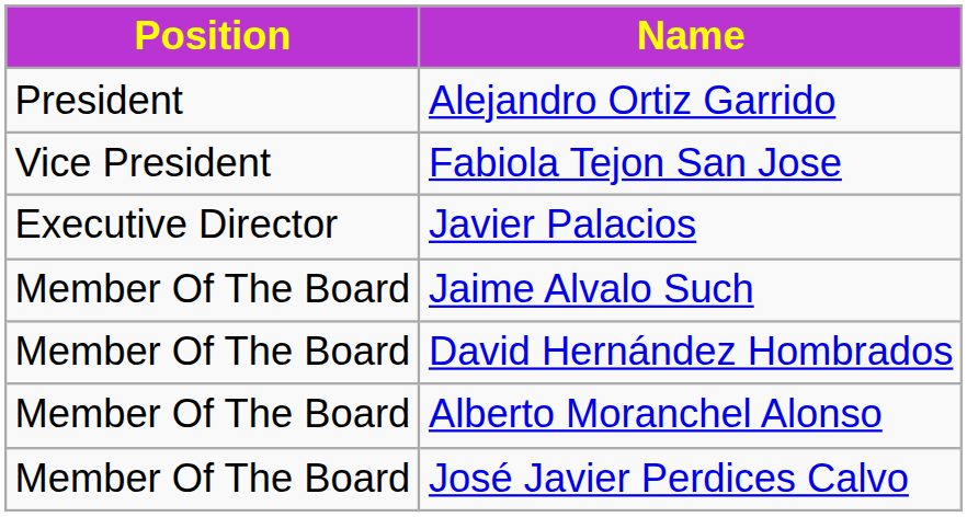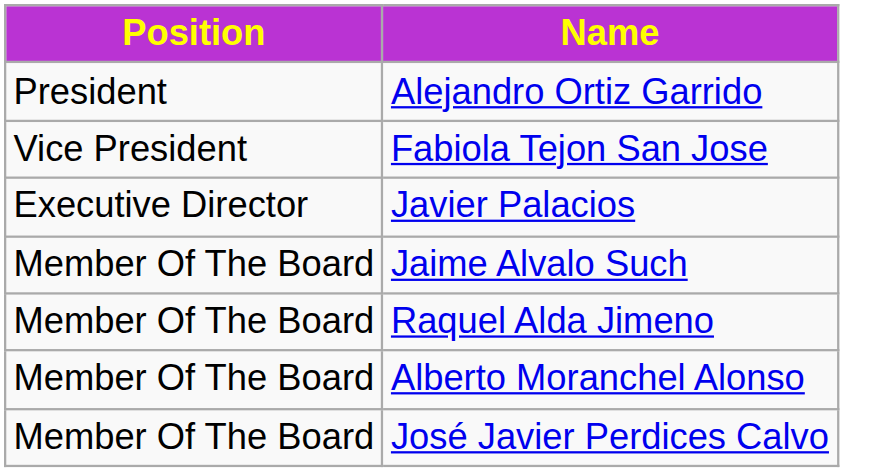 <table class="wikitable">
 <tr>
 <th style="color:#FFFF00; background:#BA33D3">Position</th>
 <th style="color:#FFFF00; background:#BA33D3">Name</th>
 </tr>
 <tr>
 <td>President</td>
 <td> <a href='#'>Alejandro Ortiz Garrido</a></td>
 </tr>
 <tr>
 <td>Vice President</td>
 <td> <a href='#'>Fabiola Tejon San Jose</a></td>
 </tr>
 <tr>
 <td>Executive Director</td>
 <td> <a href='#'>Javier Palacios</a></td>
 </tr>
 <tr>
 <td>Member Of The Board</td>
 <td> <a href='#'>Jaime Alvalo Such</a></td>
 </tr>
 <tr>
 <td>Member Of The Board</td>
-<td> <a href='#'>David Hernández Hombrados</a></td>
+<td> <a href='#'>Raquel Alda Jimeno</a></td>
 </tr>
 <tr>
 <td>Member Of The Board</td>
 <td> <a href='#'>Alberto Moranchel Alonso</a></td>
 </tr>
 <tr>
 <td>Member Of The Board</td>
 <td> <a href='#'>José Javier Perdices Calvo</a></td>
 </tr>
 </table>
